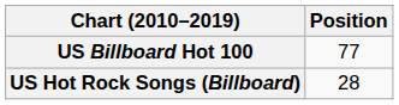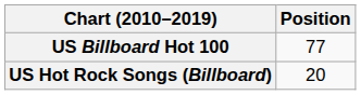 <table class="wikitable plainrowheaders">
 <tr>
 <th scope="col">Chart (2010–2019)</th>
 <th scope="col">Position</th>
 </tr>
 <tr>
 <th scope="row">US <em>Billboard</em> Hot 100</th>
 <td style="text-align:center">77</td>
 </tr>
 <tr>
 <th scope="row">US Hot Rock Songs (<em>Billboard</em>)</th>
-<td style="text-align:center">28</td>
+<td style="text-align:center">20</td>
 </tr>
 </table>
